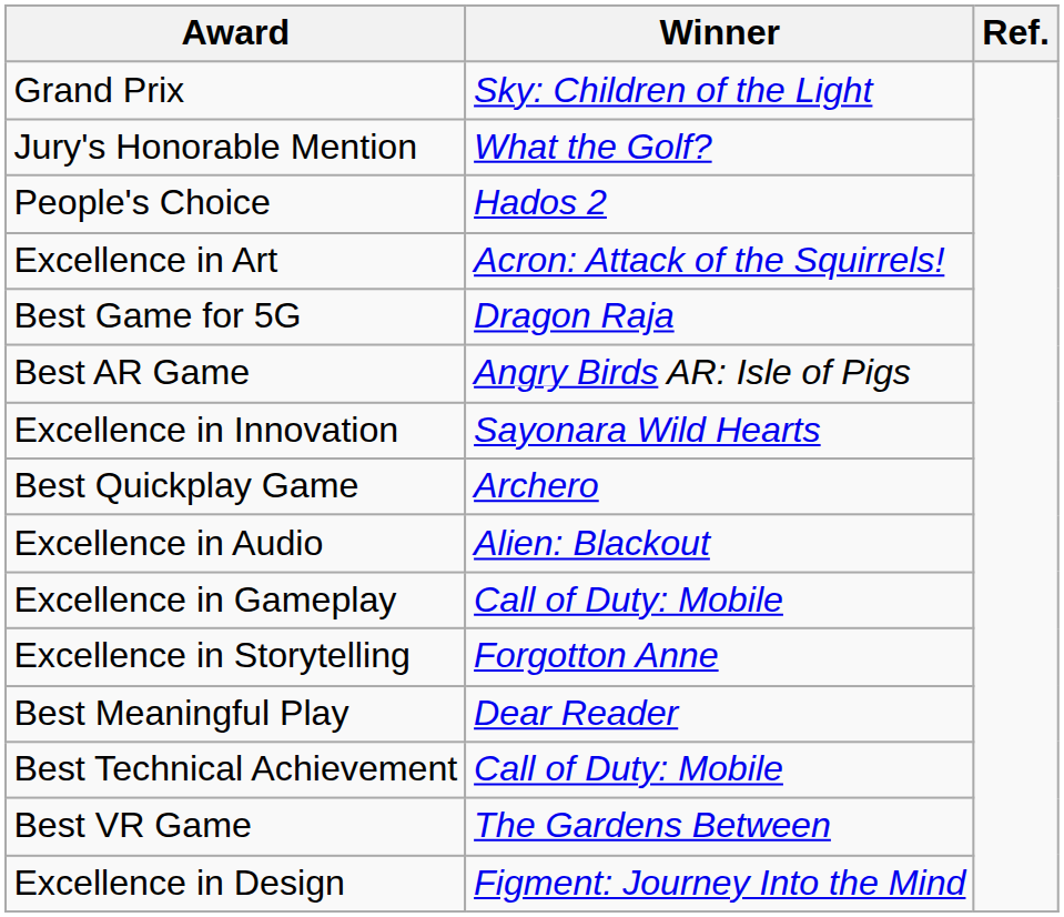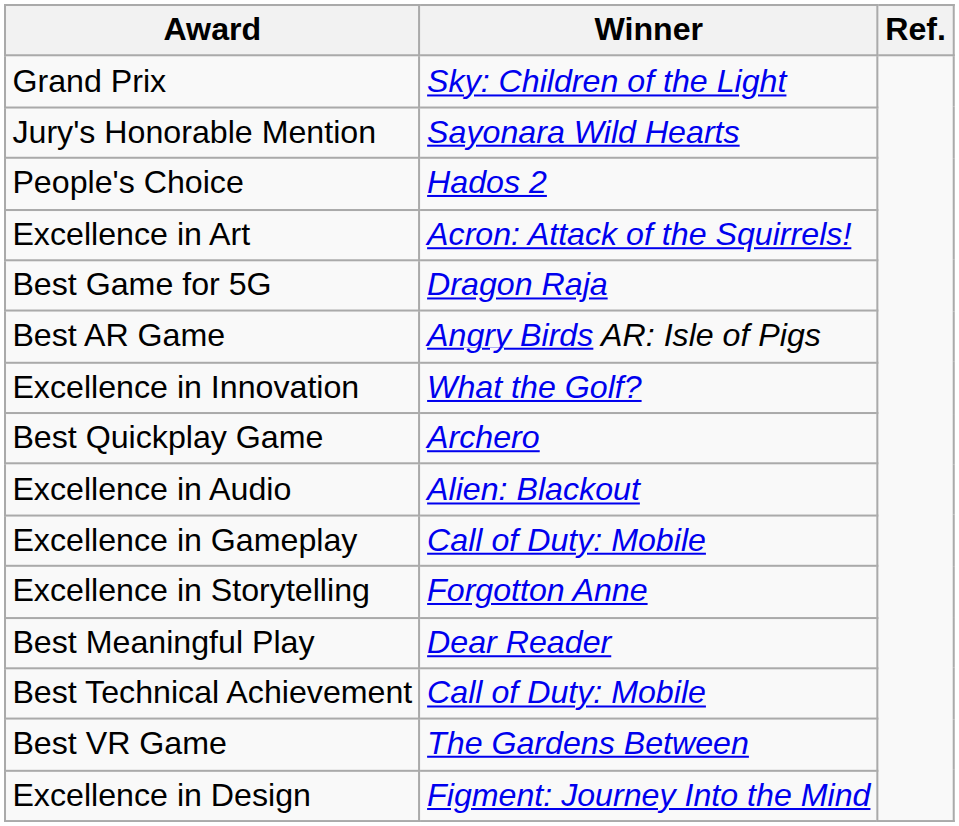 <table class="wikitable">
 <tr>
 <th>Award</th>
 <th>Winner</th>
 <th>Ref.</th>
 </tr>
 <tr>
 <td>Grand Prix</td>
 <td><em><a href='#'>Sky: Children of the Light</a></em></td>
 <td rowspan="15"></td>
 </tr>
 <tr>
 <td>Jury's Honorable Mention</td>
-<td><a href='#'><em>What the Golf?</em></a></td>
+<td><em><a href='#'>Sayonara Wild Hearts</a></em></td>
 </tr>
 <tr>
 <td>People's Choice</td>
 <td><em><a href='#'>Hados 2</a></em></td>
 </tr>
 <tr>
 <td>Excellence in Art</td>
 <td><em><a href='#'>Acron: Attack of the Squirrels!</a></em></td>
 </tr>
 <tr>
 <td>Best Game for 5G</td>
 <td><em><a href='#'>Dragon Raja</a></em></td>
 </tr>
 <tr>
 <td>Best AR Game</td>
 <td><em><a href='#'>Angry Birds</a> AR: Isle of Pigs</em></td>
 </tr>
 <tr>
 <td>Excellence in Innovation</td>
-<td><em><a href='#'>Sayonara Wild Hearts</a></em></td>
+<td><a href='#'><em>What the Golf?</em></a></td>
 </tr>
 <tr>
 <td>Best Quickplay Game</td>
 <td><em><a href='#'>Archero</a></em></td>
 </tr>
 <tr>
 <td>Excellence in Audio</td>
 <td><em><a href='#'>Alien: Blackout</a></em></td>
 </tr>
 <tr>
 <td>Excellence in Gameplay</td>
 <td><em><a href='#'>Call of Duty: Mobile</a></em></td>
 </tr>
 <tr>
 <td>Excellence in Storytelling</td>
 <td><em><a href='#'>Forgotton Anne</a></em></td>
 </tr>
 <tr>
 <td>Best Meaningful Play</td>
 <td><a href='#'><em>Dear Reader</em></a></td>
 </tr>
 <tr>
 <td>Best Technical Achievement</td>
 <td><em><a href='#'>Call of Duty: Mobile</a></em></td>
 </tr>
 <tr>
 <td>Best VR Game</td>
 <td><em><a href='#'>The Gardens Between</a></em></td>
 </tr>
 <tr>
 <td>Excellence in Design</td>
 <td><em><a href='#'>Figment: Journey Into the Mind</a></em></td>
 </tr>
 </table>
